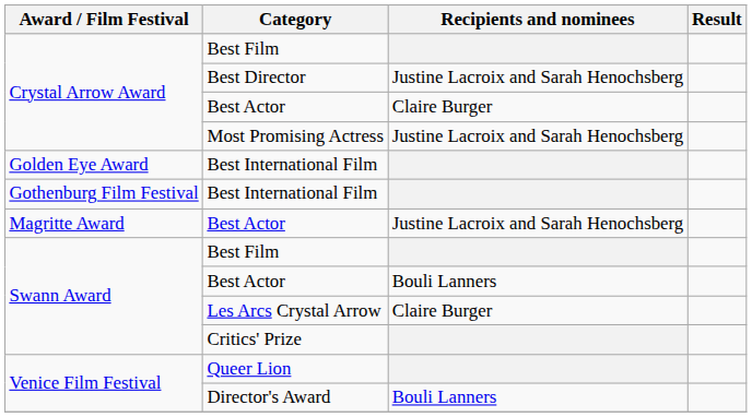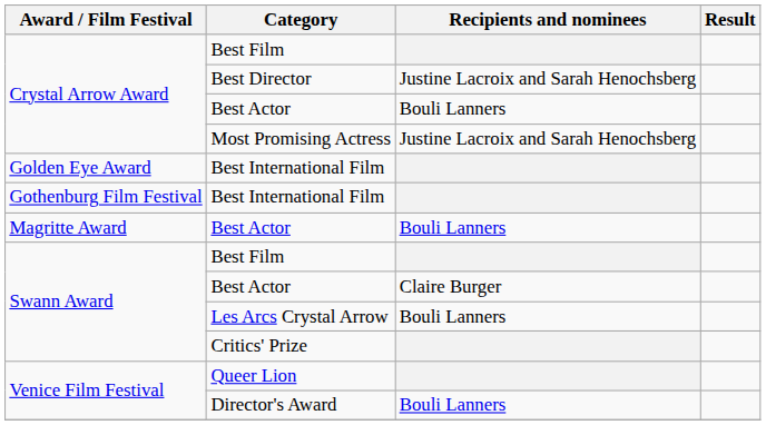 <table class="wikitable plainrowheaders sortable">
 <tr style="background:#ccc; text-align:center;">
 <th scope="col">Award / Film Festival</th>
 <th scope="col">Category</th>
 <th scope="col">Recipients and nominees</th>
 <th scope="col">Result</th>
 </tr>
 <tr>
 <td rowspan=4><a href='#'>Crystal Arrow Award</a></td>
 <td>Best Film</td>
 <th></th>
 <td></td>
 </tr>
 <tr>
 <td>Best Director</td>
 <td>Justine Lacroix and Sarah Henochsberg</td>
 <td></td>
 </tr>
 <tr>
 <td>Best Actor</td>
-<td>Claire Burger</td>
+<td>Bouli Lanners</td>
 <td></td>
 </tr>
 <tr>
 <td>Most Promising Actress</td>
 <td>Justine Lacroix and Sarah Henochsberg</td>
 <td></td>
 </tr>
 <tr>
 <td><a href='#'>Golden Eye Award</a></td>
 <td>Best International Film</td>
 <th></th>
 <td></td>
 </tr>
 <tr>
 <td><a href='#'>Gothenburg Film Festival</a></td>
 <td>Best International Film</td>
 <th></th>
 <td></td>
 </tr>
 <tr>
 <td><a href='#'>Magritte Award</a></td>
 <td><a href='#'>Best Actor</a></td>
-<td>Justine Lacroix and Sarah Henochsberg</td>
+<td><a href='#'>Bouli Lanners</a></td>
 <td></td>
 </tr>
 <tr>
 <td rowspan=4><a href='#'>Swann Award</a></td>
 <td>Best Film</td>
 <th></th>
 <td></td>
 </tr>
 <tr>
 <td>Best Actor</td>
-<td>Bouli Lanners</td>
+<td>Claire Burger</td>
 <td></td>
 </tr>
 <tr>
 <td><a href='#'>Les Arcs</a> Crystal Arrow</td>
-<td>Claire Burger</td>
+<td>Bouli Lanners</td>
 <td></td>
 </tr>
 <tr>
 <td>Critics' Prize</td>
 <th></th>
 <td></td>
 </tr>
 <tr>
 <td rowspan=2><a href='#'>Venice Film Festival</a></td>
 <td><a href='#'>Queer Lion</a></td>
 <th></th>
 <td></td>
 </tr>
 <tr>
 <td>Director's Award</td>
 <td><a href='#'>Bouli Lanners</a></td>
 <td></td>
 </tr>
 <tr>
 </tr>
 </table>
